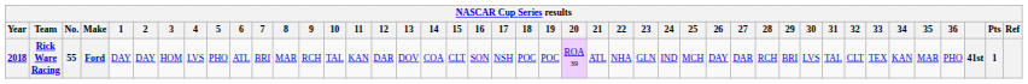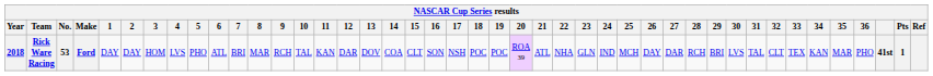 <table class="wikitable" style="text-align:center; font-size:75%">
 <tr>
 <th colspan=43><a href='#'>NASCAR Cup Series</a> results</th>
 </tr>
 <tr>
 <th>Year</th>
 <th>Team</th>
 <th>No.</th>
 <th>Make</th>
 <th>1</th>
 <th>2</th>
 <th>3</th>
 <th>4</th>
 <th>5</th>
 <th>6</th>
 <th>7</th>
 <th>8</th>
 <th>9</th>
 <th>10</th>
 <th>11</th>
 <th>12</th>
 <th>13</th>
 <th>14</th>
 <th>15</th>
 <th>16</th>
 <th>17</th>
 <th>18</th>
 <th>19</th>
 <th>20</th>
 <th>21</th>
 <th>22</th>
 <th>23</th>
 <th>24</th>
 <th>25</th>
 <th>26</th>
 <th>27</th>
 <th>28</th>
 <th>29</th>
 <th>30</th>
 <th>31</th>
 <th>32</th>
 <th>33</th>
 <th>34</th>
 <th>35</th>
 <th>36</th>
 <th></th>
 <th>Pts</th>
 <th>Ref</th>
 </tr>
 <tr>
 <th><a href='#'>2018</a></th>
 <th><a href='#'>Rick Ware Racing</a></th>
-<th>55</th>
+<th>53</th>
 <th><a href='#'>Ford</a></th>
 <td><a href='#'>DAY</a></td>
 <td><a href='#'>DAY</a></td>
 <td><a href='#'>HOM</a></td>
 <td><a href='#'>LVS</a></td>
 <td><a href='#'>PHO</a></td>
 <td><a href='#'>ATL</a></td>
 <td><a href='#'>BRI</a></td>
 <td><a href='#'>MAR</a></td>
 <td><a href='#'>RCH</a></td>
 <td><a href='#'>TAL</a></td>
 <td><a href='#'>KAN</a></td>
 <td><a href='#'>DAR</a></td>
 <td><a href='#'>DOV</a></td>
 <td><a href='#'>COA</a></td>
 <td><a href='#'>CLT</a></td>
 <td><a href='#'>SON</a></td>
 <td><a href='#'>NSH</a></td>
 <td><a href='#'>POC</a></td>
 <td><a href='#'>POC</a></td>
 <td style="background:#EFCFFF;"><a href='#'>ROA</a><br><small>39</small></td>
 <td><a href='#'>ATL</a></td>
 <td><a href='#'>NHA</a></td>
 <td><a href='#'>GLN</a></td>
 <td><a href='#'>IND</a></td>
 <td><a href='#'>MCH</a></td>
 <td><a href='#'>DAY</a></td>
 <td><a href='#'>DAR</a></td>
 <td><a href='#'>RCH</a></td>
 <td><a href='#'>BRI</a></td>
 <td><a href='#'>LVS</a></td>
 <td><a href='#'>TAL</a></td>
 <td><a href='#'>CLT</a></td>
 <td><a href='#'>TEX</a></td>
 <td><a href='#'>KAN</a></td>
 <td><a href='#'>MAR</a></td>
 <td><a href='#'>PHO</a></td>
 <th>41st</th>
 <th>1</th>
 <th></th>
 </tr>
 </table>
